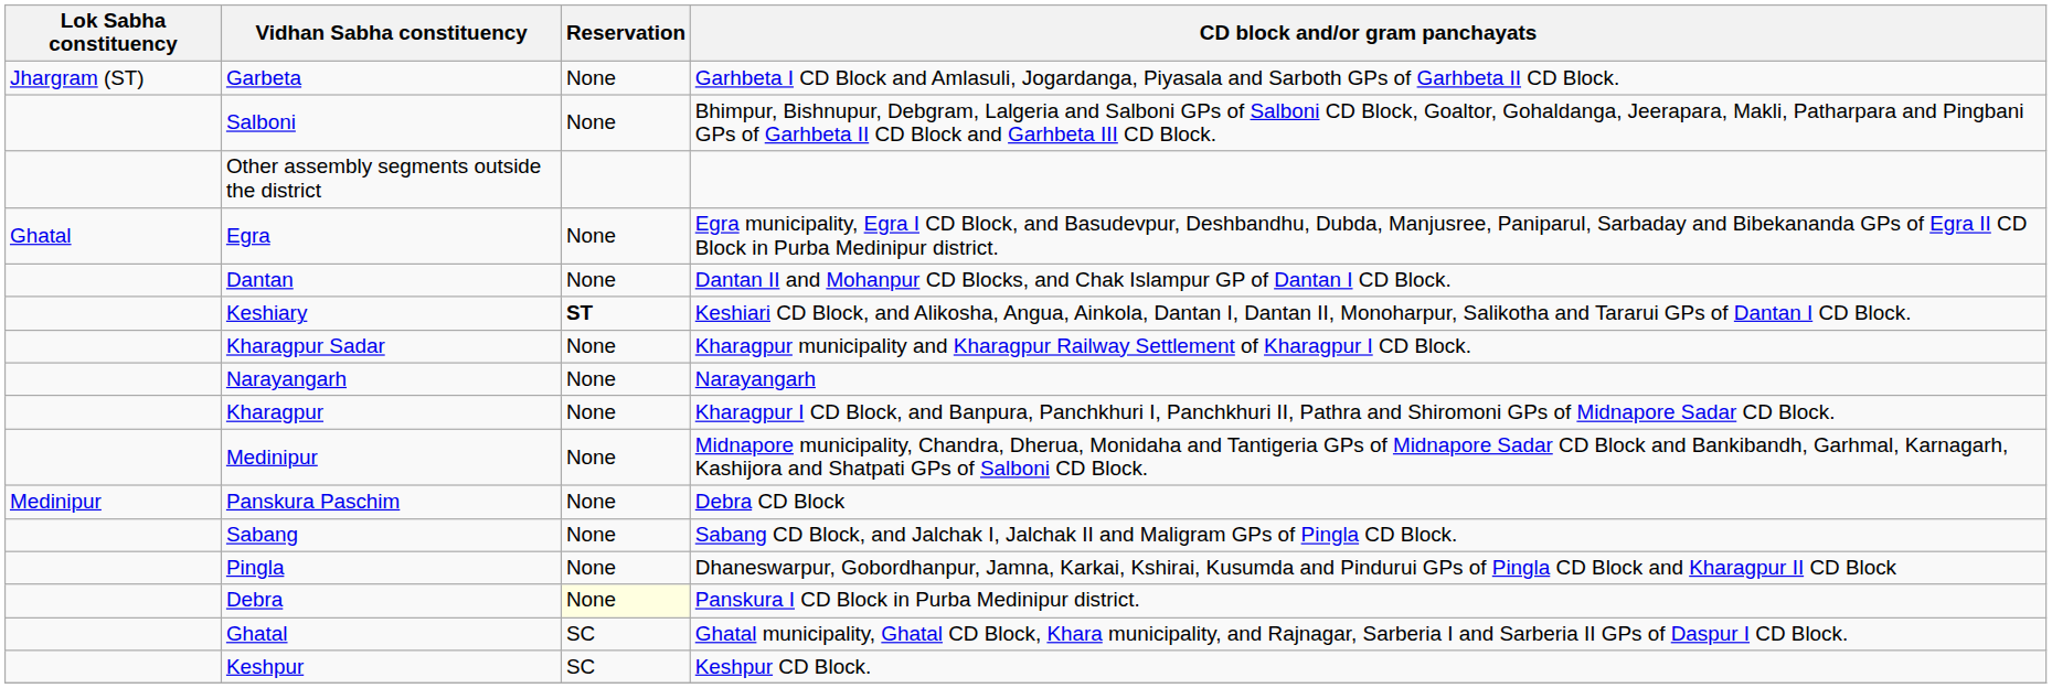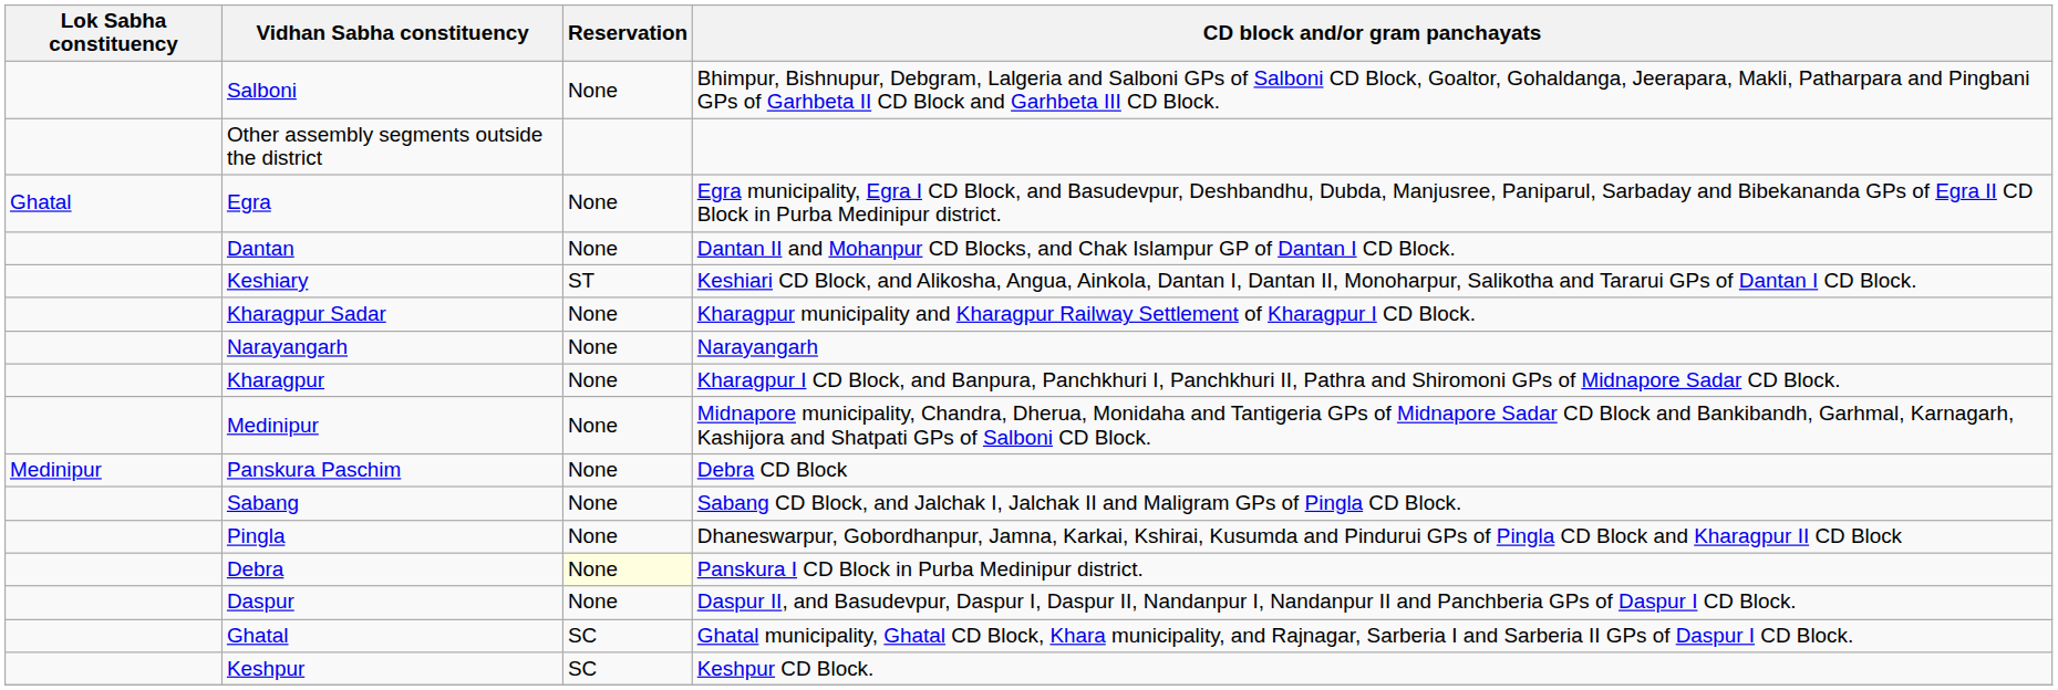 <table class="wikitable sortable">
 <tr>
 <th>Lok Sabha constituency</th>
 <th>Vidhan Sabha constituency</th>
 <th>Reservation</th>
 <th>CD block and/or gram panchayats</th>
-</tr>
-<tr>
-<td><a href='#'>Jhargram</a> (ST)</td>
-<td><a href='#'>Garbeta</a></td>
-<td>None</td>
-<td><a href='#'>Garhbeta I</a> CD Block and Amlasuli, Jogardanga, Piyasala and Sarboth GPs of <a href='#'>Garhbeta II</a> CD Block.</td>
 </tr>
 <tr>
 <td></td>
 <td><a href='#'>Salboni</a></td>
 <td>None</td>
 <td>Bhimpur, Bishnupur, Debgram, Lalgeria and Salboni GPs of <a href='#'>Salboni</a> CD Block, Goaltor, Gohaldanga, Jeerapara, Makli, Patharpara and Pingbani GPs of <a href='#'>Garhbeta II</a> CD Block and <a href='#'>Garhbeta III</a> CD Block.</td>
 </tr>
 <tr>
 <td></td>
 <td>Other assembly segments outside the district</td>
 <td></td>
 <td></td>
 </tr>
 <tr>
 <td><a href='#'>Ghatal</a></td>
 <td><a href='#'>Egra</a></td>
 <td>None</td>
 <td><a href='#'>Egra</a> municipality, <a href='#'>Egra I</a> CD Block, and Basudevpur, Deshbandhu, Dubda, Manjusree, Paniparul, Sarbaday and Bibekananda GPs of <a href='#'>Egra II</a> CD Block in Purba Medinipur district.</td>
 </tr>
 <tr>
 <td></td>
 <td><a href='#'>Dantan</a></td>
 <td>None</td>
 <td><a href='#'>Dantan II</a> and <a href='#'>Mohanpur</a> CD Blocks, and Chak Islampur GP of <a href='#'>Dantan I</a> CD Block.</td>
 </tr>
 <tr>
 <td></td>
 <td><a href='#'>Keshiary</a></td>
-<td><strong>ST</strong></td>
+<td>ST</td>
 <td><a href='#'>Keshiari</a> CD Block, and Alikosha, Angua, Ainkola, Dantan I, Dantan II, Monoharpur, Salikotha and Tararui GPs of <a href='#'>Dantan I</a> CD Block.</td>
 </tr>
 <tr>
 <td></td>
 <td><a href='#'>Kharagpur Sadar</a></td>
 <td>None</td>
 <td><a href='#'>Kharagpur</a> municipality and <a href='#'>Kharagpur Railway Settlement</a> of <a href='#'>Kharagpur I</a> CD Block.</td>
 </tr>
 <tr>
 <td></td>
 <td><a href='#'>Narayangarh</a></td>
 <td>None</td>
 <td><a href='#'>Narayangarh</a></td>
 </tr>
 <tr>
 <td></td>
 <td><a href='#'>Kharagpur</a></td>
 <td>None</td>
 <td><a href='#'>Kharagpur I</a> CD Block, and Banpura, Panchkhuri I, Panchkhuri II, Pathra and Shiromoni GPs of <a href='#'>Midnapore Sadar</a> CD Block.</td>
 </tr>
 <tr>
 <td></td>
 <td><a href='#'>Medinipur</a></td>
 <td>None</td>
 <td><a href='#'>Midnapore</a> municipality, Chandra, Dherua, Monidaha and Tantigeria GPs of <a href='#'>Midnapore Sadar</a> CD Block and Bankibandh, Garhmal, Karnagarh, Kashijora and Shatpati GPs of <a href='#'>Salboni</a> CD Block.</td>
 </tr>
 <tr>
 <td><a href='#'>Medinipur</a></td>
 <td><a href='#'>Panskura Paschim</a></td>
 <td>None</td>
 <td><a href='#'>Debra</a> CD Block</td>
 </tr>
 <tr>
 <td></td>
 <td><a href='#'>Sabang</a></td>
 <td>None</td>
 <td><a href='#'>Sabang</a> CD Block, and Jalchak I, Jalchak II and Maligram GPs of <a href='#'>Pingla</a> CD Block.</td>
 </tr>
 <tr>
 <td></td>
 <td><a href='#'>Pingla</a></td>
 <td>None</td>
 <td>Dhaneswarpur, Gobordhanpur, Jamna, Karkai, Kshirai, Kusumda and Pindurui GPs of <a href='#'>Pingla</a> CD Block and <a href='#'>Kharagpur II</a> CD Block</td>
 </tr>
 <tr>
 <td></td>
 <td><a href='#'>Debra</a></td>
 <td style="background: lightyellow;">None</td>
 <td><a href='#'>Panskura I</a> CD Block in Purba Medinipur district.</td>
 </tr>
 <tr>
 <td></td>
+<td><a href='#'>Daspur</a></td>
+<td>None</td>
+<td><a href='#'>Daspur II</a>, and Basudevpur, Daspur I, Daspur II, Nandanpur I, Nandanpur II and Panchberia GPs of <a href='#'>Daspur I</a> CD Block.</td>
+</tr>
+<tr>
+<td></td>
 <td><a href='#'>Ghatal</a></td>
 <td>SC</td>
 <td><a href='#'>Ghatal</a> municipality, <a href='#'>Ghatal</a> CD Block, <a href='#'>Khara</a> municipality, and Rajnagar, Sarberia I and Sarberia II GPs of <a href='#'>Daspur I</a> CD Block.</td>
 </tr>
 <tr>
 <td></td>
 <td><a href='#'>Keshpur</a></td>
 <td>SC</td>
 <td><a href='#'>Keshpur</a> CD Block.</td>
 </tr>
 <tr>
 </tr>
 </table>
